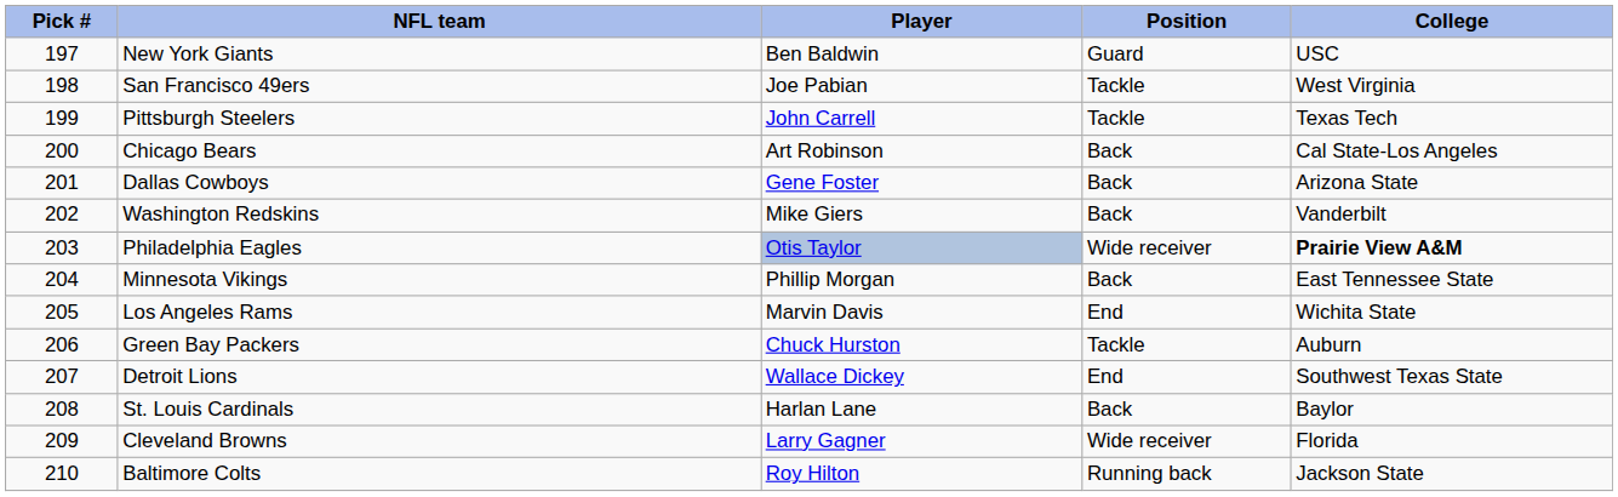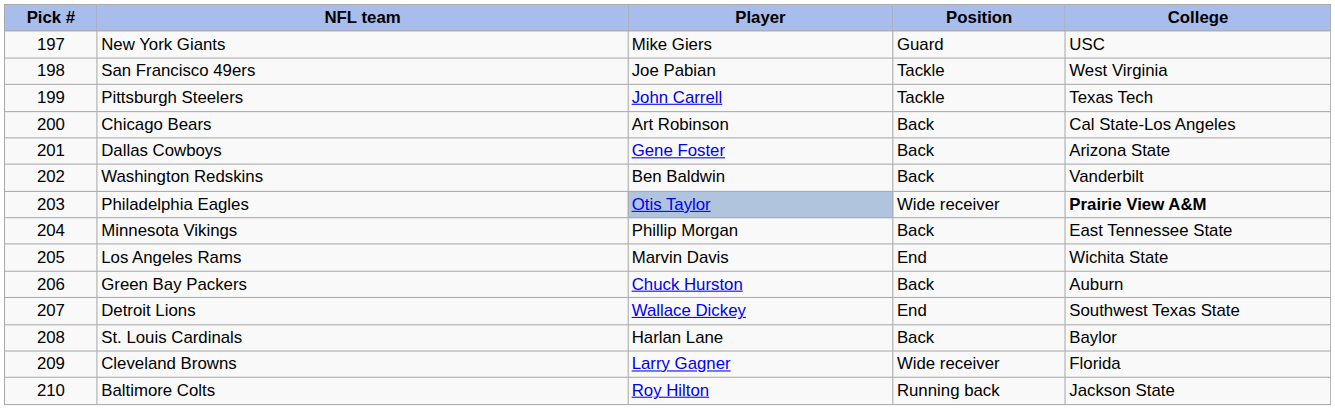 <table class="wikitable sortable sortable" style="width: 100%">
 <tr>
 <th style="background:#A8BDEC;" width=7%>Pick #</th>
 <th width=40% style="background:#A8BDEC;">NFL team</th>
 <th width=20% style="background:#A8BDEC;">Player</th>
 <th width=13% style="background:#A8BDEC;">Position</th>
 <th style="background:#A8BDEC;">College</th>
 </tr>
 <tr>
 <td align=center>197</td>
 <td>New York Giants</td>
-<td>Ben Baldwin</td>
+<td>Mike Giers</td>
 <td>Guard</td>
 <td>USC</td>
 </tr>
 <tr>
 <td align=center>198</td>
 <td>San Francisco 49ers</td>
 <td>Joe Pabian</td>
 <td>Tackle</td>
 <td>West Virginia</td>
 </tr>
 <tr>
 <td align=center>199</td>
 <td>Pittsburgh Steelers</td>
 <td><a href='#'>John Carrell</a></td>
 <td>Tackle</td>
 <td>Texas Tech</td>
 </tr>
 <tr>
 <td align=center>200</td>
 <td>Chicago Bears</td>
 <td>Art Robinson</td>
 <td>Back</td>
 <td>Cal State-Los Angeles</td>
 </tr>
 <tr>
 <td align=center>201</td>
 <td>Dallas Cowboys</td>
 <td><a href='#'>Gene Foster</a></td>
 <td>Back</td>
 <td>Arizona State</td>
 </tr>
 <tr>
 <td align=center>202</td>
 <td>Washington Redskins</td>
-<td>Mike Giers</td>
+<td>Ben Baldwin</td>
 <td>Back</td>
 <td>Vanderbilt</td>
 </tr>
 <tr>
 <td align=center>203</td>
 <td>Philadelphia Eagles</td>
 <td bgcolor=lightsteelblue><a href='#'>Otis Taylor</a></td>
 <td>Wide receiver</td>
 <td><strong>Prairie View A&M</strong></td>
 </tr>
 <tr>
 <td align=center>204</td>
 <td>Minnesota Vikings</td>
 <td>Phillip Morgan</td>
 <td>Back</td>
 <td>East Tennessee State</td>
 </tr>
 <tr>
 <td align=center>205</td>
 <td>Los Angeles Rams</td>
 <td>Marvin Davis</td>
 <td>End</td>
 <td>Wichita State</td>
 </tr>
 <tr>
 <td align=center>206</td>
 <td>Green Bay Packers</td>
 <td><a href='#'>Chuck Hurston</a></td>
-<td>Tackle</td>
+<td>Back</td>
 <td>Auburn</td>
 </tr>
 <tr>
 <td align=center>207</td>
 <td>Detroit Lions</td>
 <td><a href='#'>Wallace Dickey</a></td>
 <td>End</td>
 <td>Southwest Texas State</td>
 </tr>
 <tr>
 <td align=center>208</td>
 <td>St. Louis Cardinals</td>
 <td>Harlan Lane</td>
 <td>Back</td>
 <td>Baylor</td>
 </tr>
 <tr>
 <td align=center>209</td>
 <td>Cleveland Browns</td>
 <td><a href='#'>Larry Gagner</a></td>
 <td>Wide receiver</td>
 <td>Florida</td>
 </tr>
 <tr>
 <td align=center>210</td>
 <td>Baltimore Colts</td>
 <td><a href='#'>Roy Hilton</a></td>
 <td>Running back</td>
 <td>Jackson State</td>
 </tr>
 </table>
